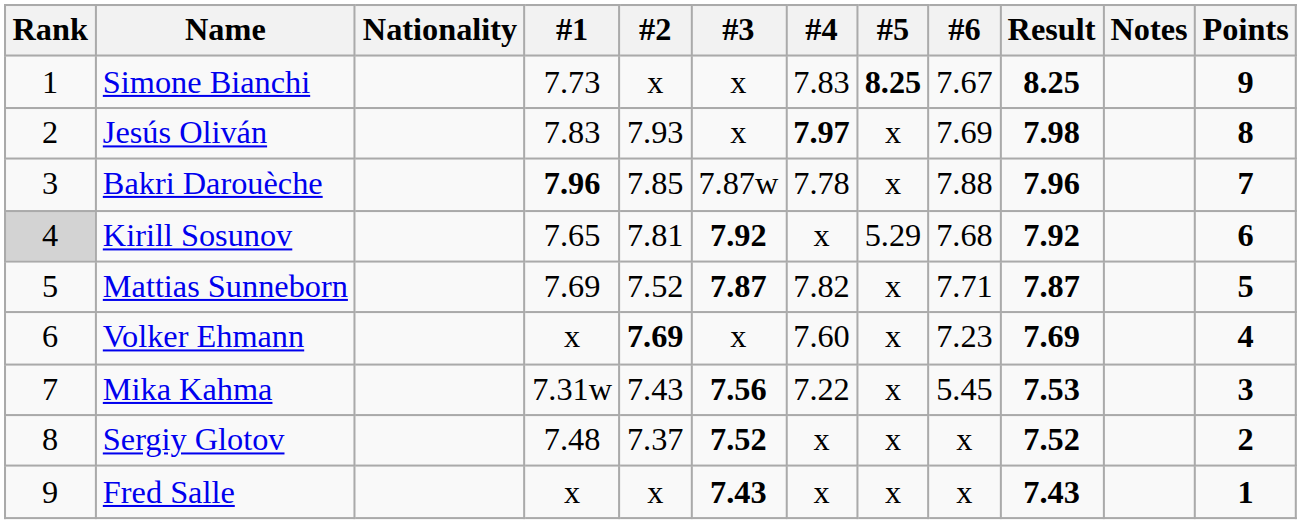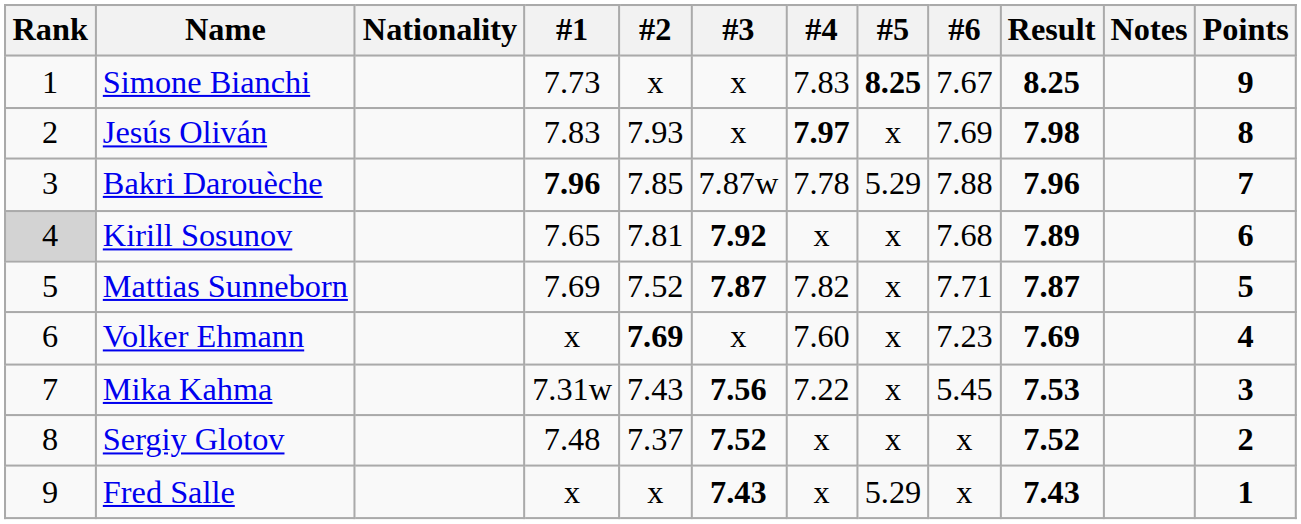 <table class="wikitable sortable" style="text-align:center">
 <tr>
 <th>Rank</th>
 <th>Name</th>
 <th>Nationality</th>
 <th>#1</th>
 <th>#2</th>
 <th>#3</th>
 <th>#4</th>
 <th>#5</th>
 <th>#6</th>
 <th>Result</th>
 <th>Notes</th>
 <th>Points</th>
 </tr>
 <tr>
 <td>1</td>
 <td align=left><a href='#'>Simone Bianchi</a></td>
 <td align=left></td>
 <td>7.73</td>
 <td>x</td>
 <td>x</td>
 <td>7.83</td>
 <td><strong>8.25</strong></td>
 <td>7.67</td>
 <td><strong>8.25</strong></td>
 <td></td>
 <td><strong>9</strong></td>
 </tr>
 <tr>
 <td>2</td>
 <td align=left><a href='#'>Jesús Oliván</a></td>
 <td align=left></td>
 <td>7.83</td>
 <td>7.93</td>
 <td>x</td>
 <td><strong>7.97</strong></td>
 <td>x</td>
 <td>7.69</td>
 <td><strong>7.98</strong></td>
 <td></td>
 <td><strong>8</strong></td>
 </tr>
 <tr>
 <td>3</td>
 <td align=left><a href='#'>Bakri Darouèche</a></td>
 <td align=left></td>
 <td><strong>7.96</strong></td>
 <td>7.85</td>
 <td>7.87w</td>
 <td>7.78</td>
-<td>x</td>
+<td>5.29</td>
 <td>7.88</td>
 <td><strong>7.96</strong></td>
 <td></td>
 <td><strong>7</strong></td>
 </tr>
 <tr>
 <td style="background: lightgrey;">4</td>
 <td align=left><a href='#'>Kirill Sosunov</a></td>
 <td align=left></td>
 <td>7.65</td>
 <td>7.81</td>
 <td><strong>7.92</strong></td>
 <td>x</td>
-<td>5.29</td>
+<td>x</td>
 <td>7.68</td>
-<td><strong>7.92</strong></td>
+<td><strong>7.89</strong></td>
 <td></td>
 <td><strong>6</strong></td>
 </tr>
 <tr>
 <td>5</td>
 <td align=left><a href='#'>Mattias Sunneborn</a></td>
 <td align=left></td>
 <td>7.69</td>
 <td>7.52</td>
 <td><strong>7.87</strong></td>
 <td>7.82</td>
 <td>x</td>
 <td>7.71</td>
 <td><strong>7.87</strong></td>
 <td></td>
 <td><strong>5</strong></td>
 </tr>
 <tr>
 <td>6</td>
 <td align=left><a href='#'>Volker Ehmann</a></td>
 <td align=left></td>
 <td>x</td>
 <td><strong>7.69</strong></td>
 <td>x</td>
 <td>7.60</td>
 <td>x</td>
 <td>7.23</td>
 <td><strong>7.69</strong></td>
 <td></td>
 <td><strong>4</strong></td>
 </tr>
 <tr>
 <td>7</td>
 <td align=left><a href='#'>Mika Kahma</a></td>
 <td align=left></td>
 <td>7.31w</td>
 <td>7.43</td>
 <td><strong>7.56</strong></td>
 <td>7.22</td>
 <td>x</td>
 <td>5.45</td>
 <td><strong>7.53</strong></td>
 <td></td>
 <td><strong>3</strong></td>
 </tr>
 <tr>
 <td>8</td>
 <td align=left><a href='#'>Sergiy Glotov</a></td>
 <td align=left></td>
 <td>7.48</td>
 <td>7.37</td>
 <td><strong>7.52</strong></td>
 <td>x</td>
 <td>x</td>
 <td>x</td>
 <td><strong>7.52</strong></td>
 <td></td>
 <td><strong>2</strong></td>
 </tr>
 <tr>
 <td>9</td>
 <td align=left><a href='#'>Fred Salle</a></td>
 <td align=left></td>
 <td>x</td>
 <td>x</td>
 <td><strong>7.43</strong></td>
 <td>x</td>
-<td>x</td>
+<td>5.29</td>
 <td>x</td>
 <td><strong>7.43</strong></td>
 <td></td>
 <td><strong>1</strong></td>
 </tr>
 </table>
